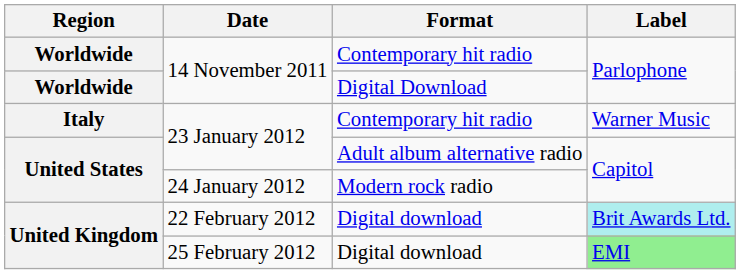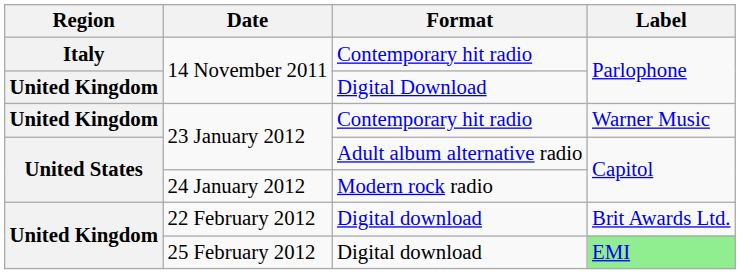 <table class="wikitable plainrowheaders">
 <tr>
 <th scope="col">Region</th>
 <th scope="col">Date</th>
 <th scope="col">Format</th>
 <th scope="col">Label</th>
 </tr>
 <tr>
-<th scope="row">Worldwide</th>
+<th scope="row">Italy</th>
 <td rowspan="2">14 November 2011</td>
 <td><a href='#'>Contemporary hit radio</a> </td>
 <td rowspan="2"><a href='#'>Parlophone</a></td>
 </tr>
 <tr>
-<th scope="row">Worldwide</th>
+<th scope="row">United Kingdom</th>
 <td><a href='#'>Digital Download</a></td>
 </tr>
 <tr>
-<th scope="row">Italy</th>
+<th scope="row">United Kingdom</th>
 <td rowspan="2">23 January 2012</td>
 <td><a href='#'>Contemporary hit radio</a></td>
 <td><a href='#'>Warner Music</a></td>
 </tr>
 <tr>
 <th scope="row" rowspan="2">United States</th>
 <td><a href='#'>Adult album alternative</a> radio</td>
 <td rowspan="2"><a href='#'>Capitol</a></td>
 </tr>
 <tr>
 <td>24 January 2012</td>
 <td><a href='#'>Modern rock</a> radio</td>
 </tr>
 <tr>
 <th scope="row" rowspan="2">United Kingdom</th>
 <td>22 February 2012</td>
 <td><a href='#'>Digital download</a> </td>
-<td style="background: paleturquoise;"><a href='#'>Brit Awards Ltd.</a></td>
+<td><a href='#'>Brit Awards Ltd.</a></td>
 </tr>
 <tr>
 <td>25 February 2012</td>
 <td>Digital download </td>
 <td style="background: lightgreen;"><a href='#'>EMI</a></td>
 </tr>
 </table>
